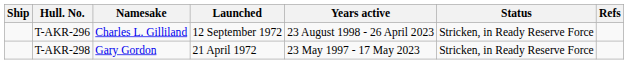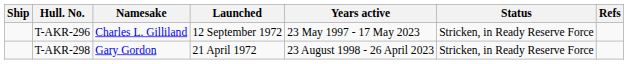 <table class="wikitable sortable">
 <tr>
 <th>Ship</th>
 <th>Hull. No.</th>
 <th>Namesake</th>
 <th>Launched</th>
 <th>Years active</th>
 <th>Status</th>
 <th>Refs</th>
 </tr>
 <tr>
 <td></td>
 <td>T-AKR-296</td>
 <td><a href='#'>Charles L. Gilliland</a></td>
 <td>12 September 1972</td>
-<td>23 August 1998 - 26 April 2023</td>
+<td>23 May 1997 - 17 May 2023</td>
 <td>Stricken, in Ready Reserve Force</td>
 <td></td>
 </tr>
 <tr>
 <td></td>
 <td>T-AKR-298</td>
 <td><a href='#'>Gary Gordon</a></td>
 <td>21 April 1972</td>
-<td>23 May 1997 - 17 May 2023</td>
+<td>23 August 1998 - 26 April 2023</td>
 <td>Stricken, in Ready Reserve Force</td>
 <td></td>
 </tr>
 </table>
